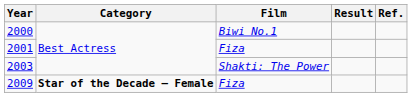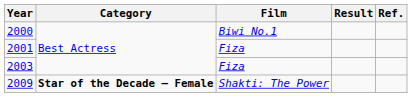 <table class="wikitable">
 <tr>
 <th>Year</th>
 <th>Category</th>
 <th>Film</th>
 <th>Result</th>
 <th>Ref.</th>
 </tr>
 <tr>
 <td><a href='#'>2000</a></td>
 <td rowspan="3"><a href='#'>Best Actress</a></td>
 <td><em><a href='#'>Biwi No.1</a></em></td>
 <td></td>
 <td></td>
 </tr>
 <tr>
 <td><a href='#'>2001</a></td>
 <td><em><a href='#'>Fiza</a></em></td>
 <td></td>
 <td></td>
 </tr>
 <tr>
 <td><a href='#'>2003</a></td>
-<td><em><a href='#'>Shakti: The Power</a></em></td>
+<td><em><a href='#'>Fiza</a></em></td>
 <td></td>
 <td></td>
 </tr>
 <tr>
 <td><a href='#'>2009</a></td>
 <td><strong>Star of the Decade – Female</strong></td>
-<td><em><a href='#'>Fiza</a></em></td>
+<td><em><a href='#'>Shakti: The Power</a></em></td>
 <td></td>
 <td></td>
 </tr>
 </table>
